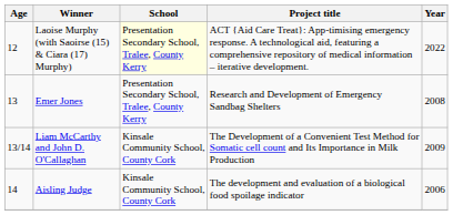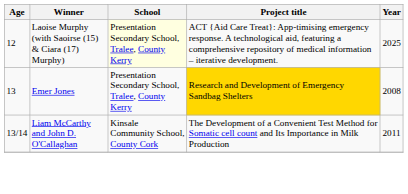 <table class="wikitable sortable" style="font-size:90%;width:100%;">
 <tr align="center">
 <th style="width:5%;">Age</th>
 <th style="width:20%;">Winner</th>
 <th style="width:20%;">School</th>
 <th style="width:50%;">Project title</th>
 <th style="width:5%;">Year</th>
 </tr>
 <tr>
 <td>12</td>
 <td>Laoise Murphy<br>(with Saoirse (15) & Ciara (17) Murphy)</td>
 <td style="background: lightyellow;">Presentation Secondary School, <a href='#'>Tralee</a>, <a href='#'>County Kerry</a></td>
 <td>ACT {Aid Care Treat}: App-timising emergency response. A technological aid, featuring a comprehensive repository of medical information – iterative development.</td>
-<td>2022</td>
+<td>2025</td>
 </tr>
 <tr>
 <td>13</td>
 <td><a href='#'>Emer Jones</a></td>
 <td>Presentation Secondary School, <a href='#'>Tralee</a>, <a href='#'>County Kerry</a></td>
-<td>Research and Development of Emergency Sandbag Shelters</td>
+<td style="background: gold;">Research and Development of Emergency Sandbag Shelters</td>
 <td>2008</td>
 </tr>
 <tr>
 <td>13/14</td>
 <td><a href='#'>Liam McCarthy and John D. O'Callaghan</a></td>
 <td>Kinsale Community School, <a href='#'>County Cork</a></td>
 <td>The Development of a Convenient Test Method for <a href='#'>Somatic cell count</a> and Its Importance in Milk Production</td>
-<td>2009</td>
-</tr>
-<tr>
-<td>14</td>
-<td><a href='#'>Aisling Judge</a></td>
-<td>Kinsale Community School, <a href='#'>County Cork</a></td>
-<td>The development and evaluation of a biological food spoilage indicator</td>
-<td>2006</td>
+<td>2011</td>
 </tr>
 <tr>
 </tr>
 </table>
